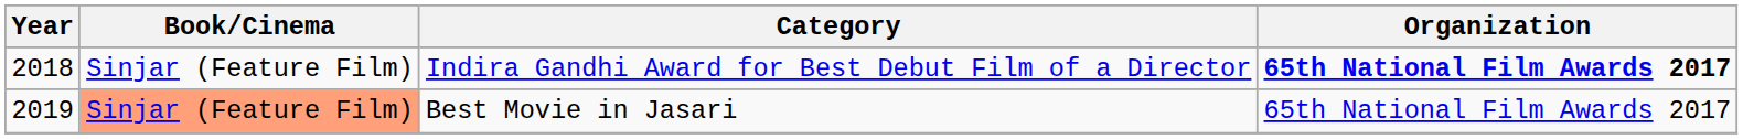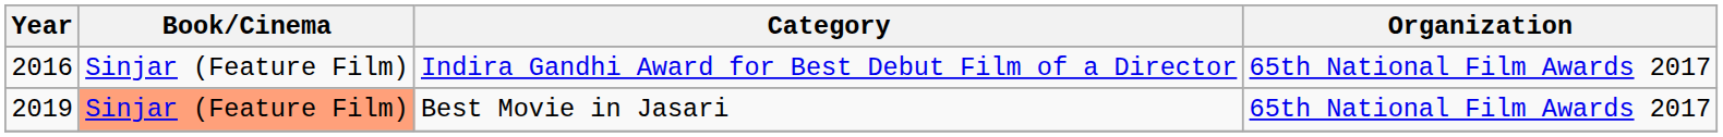 <table class="wikitable">
 <tr>
 <th>Year</th>
 <th>Book/Cinema</th>
 <th>Category</th>
 <th>Organization</th>
 </tr>
 <tr>
-<td>2018</td>
+<td>2016</td>
 <td><a href='#'>Sinjar</a> (Feature Film)</td>
 <td><a href='#'>Indira Gandhi Award for Best Debut Film of a Director</a></td>
-<td><strong><a href='#'>65th National Film Awards</a> 2017 </strong></td>
+<td><a href='#'>65th National Film Awards</a> 2017 </td>
 </tr>
 <tr>
 <td>2019</td>
 <td style="background: lightsalmon;"><a href='#'>Sinjar</a> (Feature Film)</td>
 <td>Best Movie in Jasari</td>
 <td><a href='#'>65th National Film Awards</a> 2017 </td>
 </tr>
 <tr>
 </tr>
 </table>
